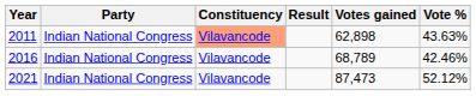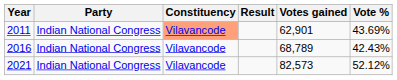 <table class="wikitable">
 <tr>
 <th>Year</th>
 <th>Party</th>
 <th>Constituency</th>
 <th>Result</th>
 <th>Votes gained</th>
 <th>Vote %</th>
 </tr>
 <tr>
 <td><a href='#'>2011</a></td>
 <td><a href='#'>Indian National Congress</a></td>
 <td style="background: lightsalmon;"><a href='#'>Vilavancode</a></td>
 <td></td>
-<td>62,898</td>
-<td>43.63%</td>
+<td>62,901</td>
+<td>43.69%</td>
 </tr>
 <tr>
 <td><a href='#'>2016</a></td>
 <td><a href='#'>Indian National Congress</a></td>
 <td><a href='#'>Vilavancode</a></td>
 <td></td>
 <td>68,789</td>
-<td>42.46%</td>
+<td>42.43%</td>
 </tr>
 <tr>
 <td><a href='#'>2021</a></td>
 <td><a href='#'>Indian National Congress</a></td>
 <td><a href='#'>Vilavancode</a></td>
 <td></td>
-<td>87,473 </td>
+<td>82,573 </td>
 <td>52.12%</td>
 </tr>
 </table>
